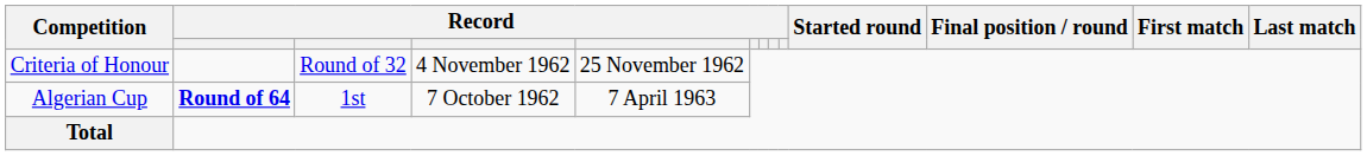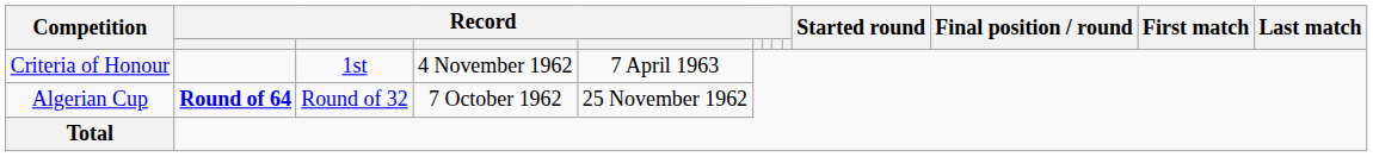 <table class="wikitable" style="text-align: center">
 <tr>
 <th rowspan=2>Competition</th>
 <th colspan=8>Record</th>
 <th rowspan=2>Started round</th>
 <th rowspan=2>Final position / round</th>
 <th rowspan=2>First match</th>
 <th rowspan=2>Last match</th>
 </tr>
 <tr>
 <th></th>
 <th></th>
 <th></th>
 <th></th>
 <th></th>
 <th></th>
 <th></th>
 <th></th>
 </tr>
 <tr>
 <td><a href='#'>Criteria of Honour</a><br></td>
 <td></td>
-<td><a href='#'>Round of 32</a></td>
+<td><a href='#'>1st</a></td>
 <td>4 November 1962</td>
-<td>25 November 1962</td>
+<td>7 April 1963</td>
 </tr>
 <tr>
 <td><a href='#'>Algerian Cup</a><br></td>
 <td><strong><a href='#'>Round of 64</a></strong></td>
-<td><a href='#'>1st</a></td>
+<td><a href='#'>Round of 32</a></td>
 <td>7 October 1962</td>
-<td>7 April 1963</td>
+<td>25 November 1962</td>
 </tr>
 <tr>
 <th>Total<br></th>
 </tr>
 </table>
